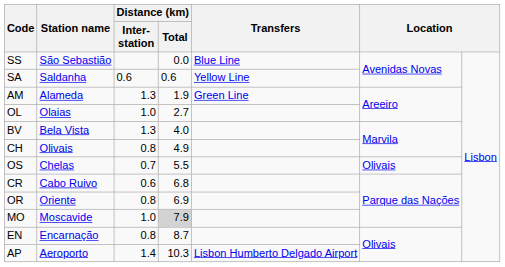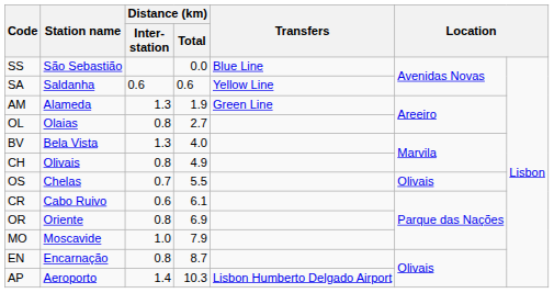 <table class="wikitable sortable">
 <tr>
 <th rowspan="2">Code</th>
 <th rowspan="2">Station name</th>
 <th colspan="2">Distance (km)</th>
 <th rowspan="2">Transfers</th>
 <th colspan="2" rowspan="2">Location</th>
 </tr>
 <tr>
 <th>Inter-<br>station</th>
 <th>Total</th>
 </tr>
 <tr>
 <td>SS</td>
 <td><a href='#'>São Sebastião</a> </td>
 <td></td>
 <td align="right">0.0</td>
 <td><a href='#'>Blue Line</a></td>
 <td rowspan="2"><a href='#'>Avenidas Novas</a></td>
 <td rowspan="12"><a href='#'>Lisbon</a></td>
 </tr>
 <tr>
 <td>SA</td>
 <td><a href='#'>Saldanha</a> </td>
 <td>0.6</td>
 <td>0.6</td>
 <td><a href='#'>Yellow Line</a></td>
 </tr>
 <tr Ténico Sa>
 <td>AM</td>
 <td><a href='#'>Alameda</a> </td>
 <td align="right">1.3</td>
 <td align="right">1.9</td>
 <td><a href='#'>Green Line</a></td>
 <td rowspan="2"><a href='#'>Areeiro</a></td>
 </tr>
 <tr>
 <td>OL</td>
 <td><a href='#'>Olaias</a> </td>
-<td align="right">1.0</td>
+<td align="right">0.8</td>
 <td align="right">2.7</td>
 <td></td>
 </tr>
 <tr>
 <td>BV</td>
 <td><a href='#'>Bela Vista</a> </td>
 <td align="right">1.3</td>
 <td align="right">4.0</td>
 <td></td>
 <td rowspan="2"><a href='#'>Marvila</a></td>
 </tr>
 <tr>
 <td>CH</td>
 <td><a href='#'>Olivais</a> </td>
 <td align="right">0.8</td>
 <td align="right">4.9</td>
 <td></td>
 </tr>
 <tr>
 <td>OS</td>
 <td><a href='#'>Chelas</a> </td>
 <td align="right">0.7</td>
 <td align="right">5.5</td>
 <td></td>
 <td><a href='#'>Olivais</a></td>
 </tr>
 <tr>
 <td>CR</td>
 <td><a href='#'>Cabo Ruivo</a> </td>
 <td align="right">0.6</td>
-<td align="right">6.8</td>
+<td align="right">6.1</td>
 <td></td>
 <td rowspan="3"><a href='#'>Parque das Nações</a></td>
 </tr>
 <tr>
 <td>OR</td>
 <td><a href='#'>Oriente</a> </td>
 <td align="right">0.8</td>
 <td align="right">6.9</td>
 <td></td>
 </tr>
 <tr>
 <td>MO</td>
 <td><a href='#'>Moscavide</a> </td>
 <td align="right">1.0</td>
-<td align="right" style="background: lightgrey;">7.9</td>
+<td align="right">7.9</td>
 <td></td>
 </tr>
 <tr>
 <td>EN</td>
 <td><a href='#'>Encarnação</a> </td>
 <td align="right">0.8</td>
 <td align="right">8.7</td>
 <td></td>
 <td rowspan="2"><a href='#'>Olivais</a></td>
 </tr>
 <tr>
 <td>AP</td>
 <td><a href='#'>Aeroporto</a> </td>
 <td align="right">1.4</td>
 <td align="right">10.3</td>
 <td> <a href='#'>Lisbon Humberto Delgado Airport</a></td>
 </tr>
 </table>
